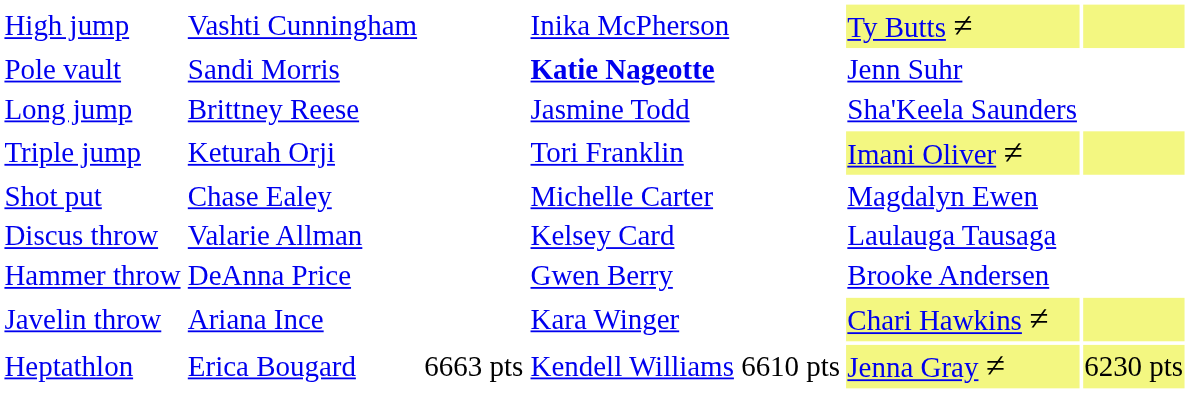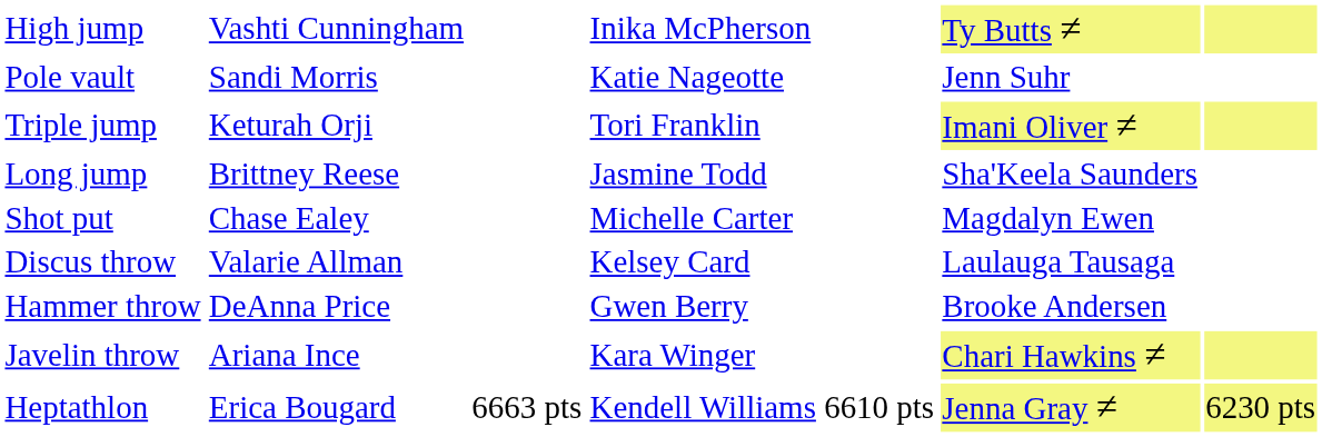 <table>
 <tr>
 <td><a href='#'>High jump</a></td>
 <td><a href='#'>Vashti Cunningham</a></td>
 <td></td>
 <td><a href='#'>Inika McPherson</a></td>
 <td></td>
 <td bgcolor=#F3F781><a href='#'>Ty Butts</a> <big>≠</big></td>
 <td bgcolor=#F3F781></td>
 </tr>
 <tr>
 <td><a href='#'>Pole vault</a></td>
 <td><a href='#'>Sandi Morris</a></td>
 <td></td>
-<td><strong><a href='#'>Katie Nageotte</a></strong></td>
+<td><a href='#'>Katie Nageotte</a></td>
 <td></td>
 <td><a href='#'>Jenn Suhr</a></td>
-<td></td>
-</tr>
-<tr>
-<td><a href='#'>Long jump</a></td>
-<td><a href='#'>Brittney Reese</a></td>
-<td></td>
-<td><a href='#'>Jasmine Todd</a></td>
-<td></td>
-<td><a href='#'>Sha'Keela Saunders</a></td>
 <td></td>
 </tr>
 <tr>
 <td><a href='#'>Triple jump</a></td>
 <td><a href='#'>Keturah Orji</a></td>
 <td></td>
 <td><a href='#'>Tori Franklin</a></td>
 <td></td>
 <td bgcolor=#F3F781><a href='#'>Imani Oliver</a> <big>≠</big></td>
 <td bgcolor=#F3F781></td>
+</tr>
+<tr>
+<td><a href='#'>Long jump</a></td>
+<td><a href='#'>Brittney Reese</a></td>
+<td></td>
+<td><a href='#'>Jasmine Todd</a></td>
+<td></td>
+<td><a href='#'>Sha'Keela Saunders</a></td>
+<td></td>
 </tr>
 <tr>
 <td><a href='#'>Shot put</a></td>
 <td><a href='#'>Chase Ealey</a></td>
 <td></td>
 <td><a href='#'>Michelle Carter</a></td>
 <td></td>
 <td><a href='#'>Magdalyn Ewen</a></td>
 <td></td>
 </tr>
 <tr>
 <td><a href='#'>Discus throw</a></td>
 <td><a href='#'>Valarie Allman</a></td>
 <td></td>
 <td><a href='#'>Kelsey Card</a></td>
 <td></td>
 <td><a href='#'>Laulauga Tausaga</a></td>
 <td></td>
 </tr>
 <tr>
 <td><a href='#'>Hammer throw</a></td>
 <td><a href='#'>DeAnna Price</a></td>
 <td> </td>
 <td><a href='#'>Gwen Berry</a></td>
 <td></td>
 <td><a href='#'>Brooke Andersen</a></td>
 <td></td>
 </tr>
 <tr>
 <td><a href='#'>Javelin throw</a></td>
 <td><a href='#'>Ariana Ince</a></td>
 <td></td>
 <td><a href='#'>Kara Winger</a></td>
 <td></td>
 <td bgcolor=#F3F781><a href='#'>Chari Hawkins</a> <big>≠</big></td>
 <td bgcolor=#F3F781></td>
 </tr>
 <tr>
 <td><a href='#'>Heptathlon</a></td>
 <td><a href='#'>Erica Bougard</a></td>
 <td>6663 pts</td>
 <td><a href='#'>Kendell Williams</a></td>
 <td>6610 pts</td>
 <td bgcolor=#F3F781><a href='#'>Jenna Gray</a> <big>≠</big></td>
 <td bgcolor=#F3F781>6230 pts</td>
 </tr>
 </table>
